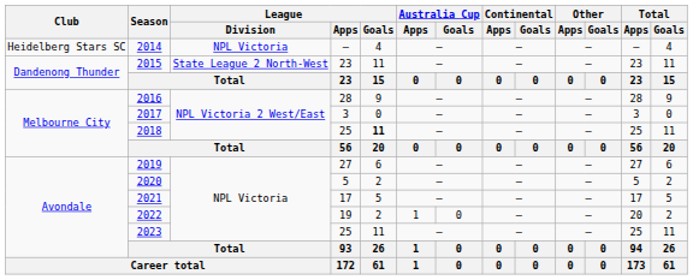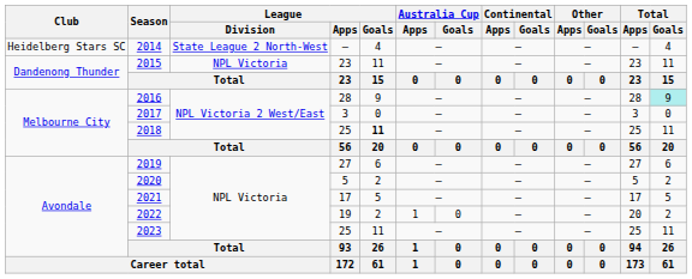 <table class="wikitable" style="text-align:center">
 <tr>
 <th rowspan=2>Club</th>
 <th rowspan=2>Season</th>
 <th colspan=3>League</th>
 <th colspan=2><a href='#'>Australia Cup</a></th>
 <th colspan=2>Continental</th>
 <th colspan=2>Other</th>
 <th colspan=2>Total</th>
 </tr>
 <tr>
 <th>Division</th>
 <th>Apps</th>
 <th>Goals</th>
 <th>Apps</th>
 <th>Goals</th>
 <th>Apps</th>
 <th>Goals</th>
 <th>Apps</th>
 <th>Goals</th>
 <th>Apps</th>
 <th>Goals</th>
 </tr>
 <tr>
 <td rowspan="1">Heidelberg Stars SC</td>
 <td><a href='#'>2014</a></td>
-<td rowspan="1"><a href='#'>NPL Victoria</a></td>
+<td rowspan="1"><a href='#'>State League 2 North-West</a></td>
 <td>—</td>
 <td>4</td>
 <td colspan="2">—</td>
 <td colspan="2">—</td>
 <td colspan="2">—</td>
 <td>–</td>
 <td>4</td>
 </tr>
 <tr>
 <td rowspan="2"><a href='#'>Dandenong Thunder</a></td>
 <td><a href='#'>2015</a></td>
-<td rowspan="1"><a href='#'>State League 2 North-West</a></td>
+<td rowspan="1"><a href='#'>NPL Victoria</a></td>
 <td>23</td>
 <td>11</td>
 <td colspan="2">—</td>
 <td colspan="2">—</td>
 <td colspan="2">—</td>
 <td>23</td>
 <td>11</td>
 </tr>
 <tr>
 <th colspan=2>Total</th>
 <th>23</th>
 <th>15</th>
 <th>0</th>
 <th>0</th>
 <th>0</th>
 <th>0</th>
 <th>0</th>
 <th>0</th>
 <th>23</th>
 <th>15</th>
 </tr>
 <tr>
 <td rowspan="4"><a href='#'>Melbourne City</a></td>
 <td><a href='#'>2016</a></td>
 <td rowspan="3"><a href='#'>NPL Victoria 2 West/East</a></td>
 <td>28</td>
 <td>9</td>
 <td colspan="2">—</td>
 <td colspan="2">—</td>
 <td colspan="2">—</td>
 <td>28</td>
-<td>9</td>
+<td style="background: paleturquoise;">9</td>
 </tr>
 <tr>
 <td><a href='#'>2017</a></td>
 <td>3</td>
 <td>0</td>
 <td colspan="2">—</td>
 <td colspan="2">—</td>
 <td colspan="2">—</td>
 <td>3</td>
 <td>0</td>
 </tr>
 <tr>
 <td><a href='#'>2018</a></td>
 <td>25</td>
 <td><strong>11</strong></td>
 <td colspan="2">—</td>
 <td colspan="2">—</td>
 <td colspan="2">—</td>
 <td>25</td>
 <td>11</td>
 </tr>
 <tr>
 <th colspan=2>Total</th>
 <th>56</th>
 <th>20</th>
 <th>0</th>
 <th>0</th>
 <th>0</th>
 <th>0</th>
 <th>0</th>
 <th>0</th>
 <th>56</th>
 <th>20</th>
 </tr>
 <tr>
 <td rowspan="6"><a href='#'>Avondale</a></td>
 <td><a href='#'>2019</a></td>
 <td rowspan="5">NPL Victoria</td>
 <td>27</td>
 <td>6</td>
 <td colspan="2">—</td>
 <td colspan="2">—</td>
 <td colspan="2">—</td>
 <td>27</td>
 <td>6</td>
 </tr>
 <tr>
 <td><a href='#'>2020</a></td>
 <td>5</td>
 <td>2</td>
 <td colspan="2">—</td>
 <td colspan="2">—</td>
 <td colspan="2">—</td>
 <td>5</td>
 <td>2</td>
 </tr>
 <tr>
 <td><a href='#'>2021</a></td>
 <td>17</td>
 <td>5</td>
 <td colspan="2">—</td>
 <td colspan="2">—</td>
 <td colspan="2">—</td>
 <td>17</td>
 <td>5</td>
 </tr>
 <tr>
 <td><a href='#'>2022</a></td>
 <td>19</td>
 <td>2</td>
 <td>1</td>
 <td>0</td>
 <td colspan="2">—</td>
 <td colspan="2">—</td>
 <td>20</td>
 <td>2</td>
 </tr>
 <tr>
 <td><a href='#'>2023</a></td>
 <td>25</td>
 <td>11</td>
 <td colspan="2">—</td>
 <td colspan="2">—</td>
 <td colspan="2">—</td>
 <td>25</td>
 <td>11</td>
 </tr>
 <tr>
 <th colspan=2>Total</th>
 <th>93</th>
 <th>26</th>
 <th>1</th>
 <th>0</th>
 <th>0</th>
 <th>0</th>
 <th>0</th>
 <th>0</th>
 <th>94</th>
 <th>26</th>
 </tr>
 <tr>
 <th colspan="3">Career total</th>
 <th>172</th>
 <th>61</th>
 <th>1</th>
 <th>0</th>
 <th>0</th>
 <th>0</th>
 <th>0</th>
 <th>0</th>
 <th>173</th>
 <th>61</th>
 </tr>
 </table>
